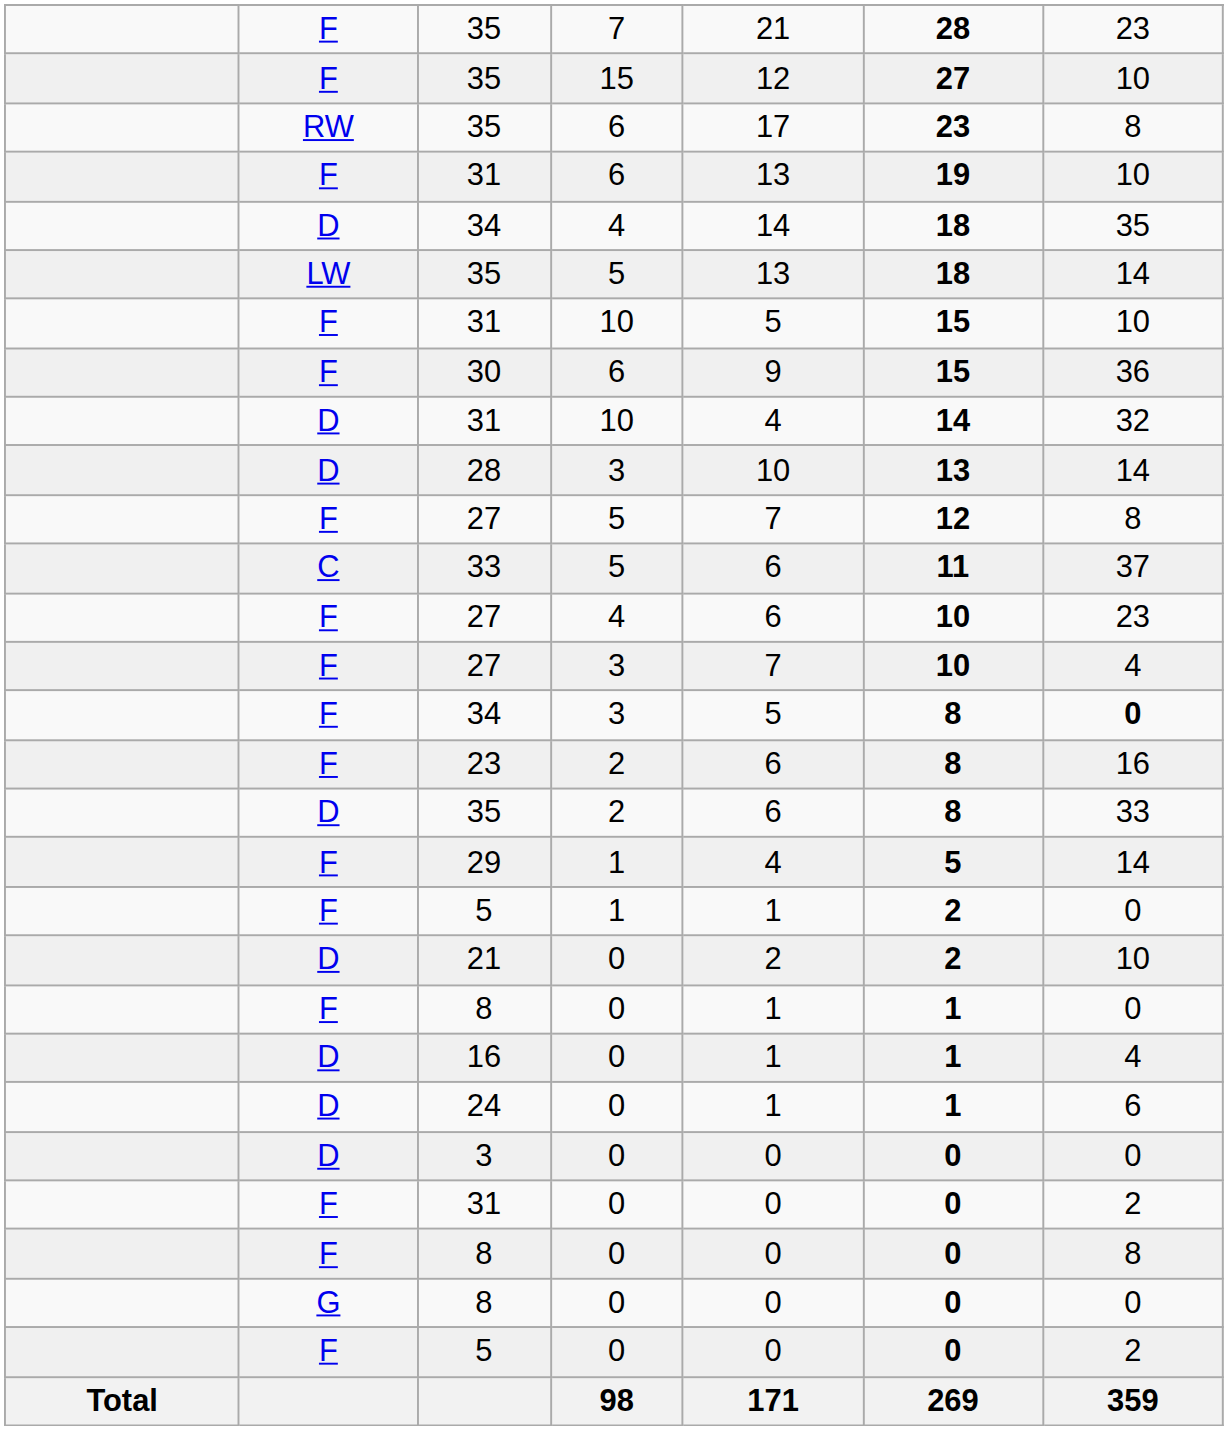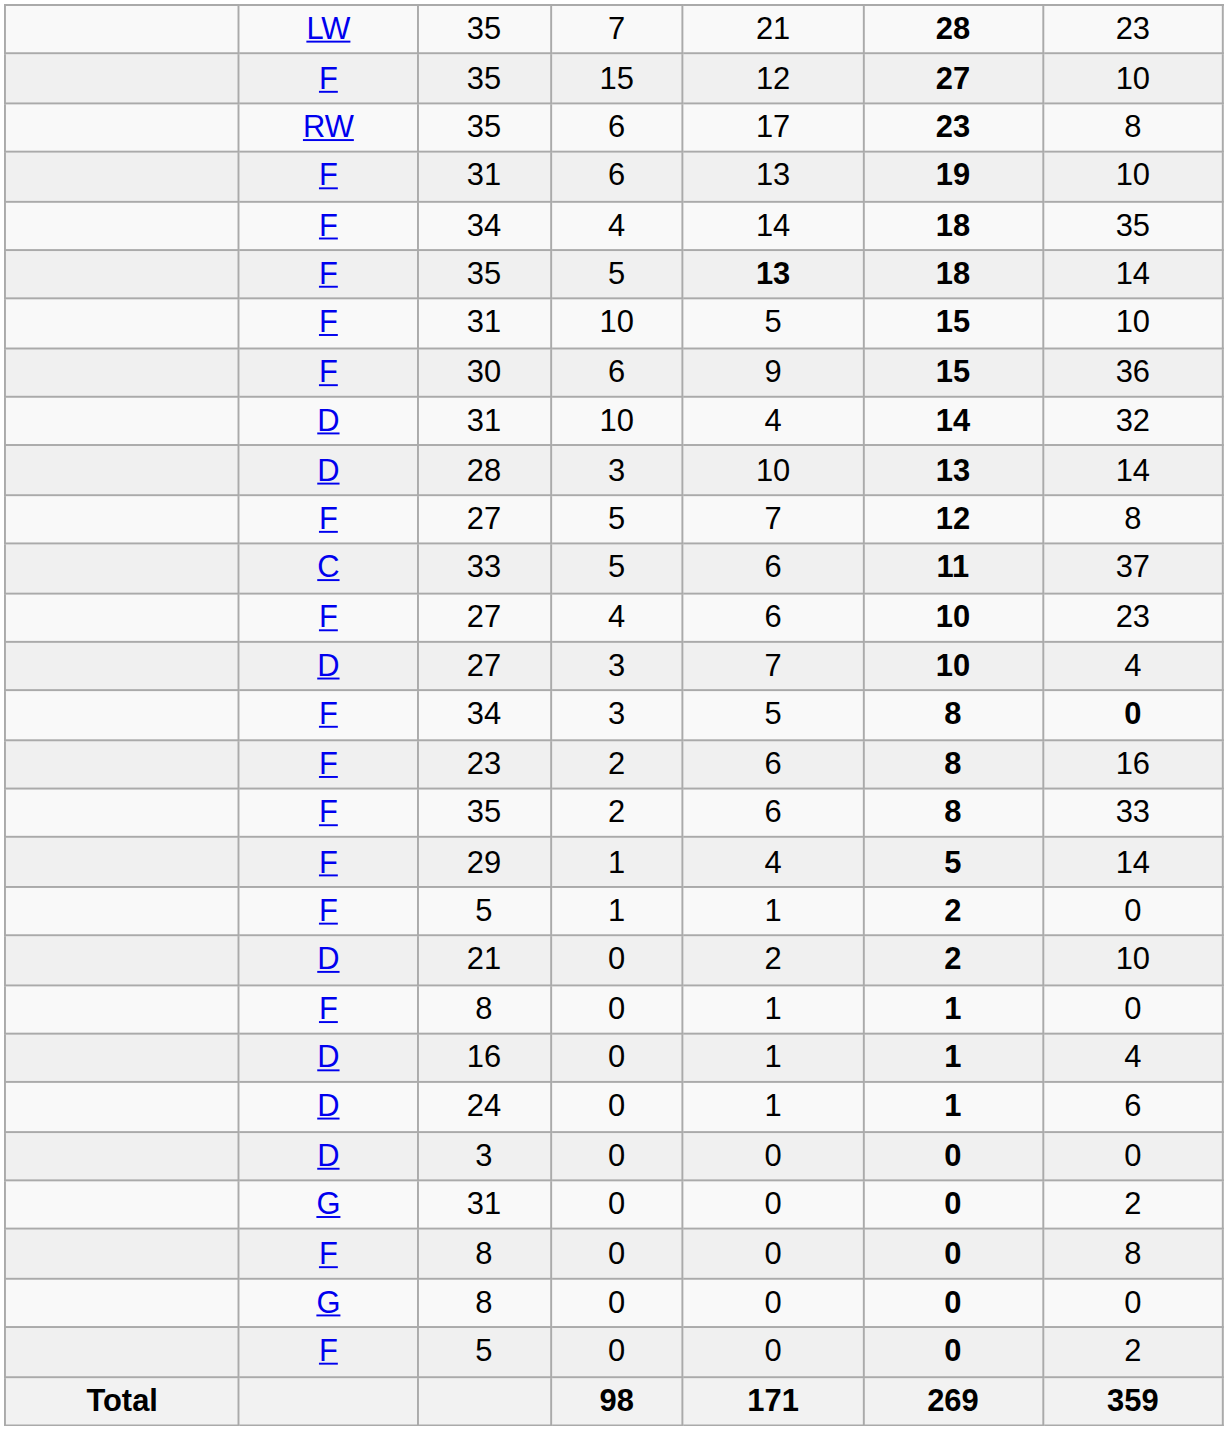 <table class="wikitable sortable" width ="50%">
 <tr align="center">
 </tr>
 <tr align="center" bgcolor="">
 <td></td>
-<td><a href='#'>F</a></td>
+<td><a href='#'>LW</a></td>
 <td>35</td>
 <td>7</td>
 <td>21</td>
 <td><strong>28</strong></td>
 <td>23</td>
 </tr>
 <tr align="center" bgcolor="f0f0f0">
 <td></td>
 <td><a href='#'>F</a></td>
 <td>35</td>
 <td>15</td>
 <td>12</td>
 <td><strong>27</strong></td>
 <td>10</td>
 </tr>
 <tr align="center" bgcolor="">
 <td></td>
 <td><a href='#'>RW</a></td>
 <td>35</td>
 <td>6</td>
 <td>17</td>
 <td><strong>23</strong></td>
 <td>8</td>
 </tr>
 <tr align="center" bgcolor="f0f0f0">
 <td></td>
 <td><a href='#'>F</a></td>
 <td>31</td>
 <td>6</td>
 <td>13</td>
 <td><strong>19</strong></td>
 <td>10</td>
 </tr>
 <tr align="center" bgcolor="">
 <td></td>
-<td><a href='#'>D</a></td>
+<td><a href='#'>F</a></td>
 <td>34</td>
 <td>4</td>
 <td>14</td>
 <td><strong>18</strong></td>
 <td>35</td>
 </tr>
 <tr align="center" bgcolor="f0f0f0">
 <td></td>
-<td><a href='#'>LW</a></td>
+<td><a href='#'>F</a></td>
 <td>35</td>
 <td>5</td>
-<td>13</td>
+<td><strong>13</strong></td>
 <td><strong>18</strong></td>
 <td>14</td>
 </tr>
 <tr align="center" bgcolor="">
 <td></td>
 <td><a href='#'>F</a></td>
 <td>31</td>
 <td>10</td>
 <td>5</td>
 <td><strong>15</strong></td>
 <td>10</td>
 </tr>
 <tr align="center" bgcolor="f0f0f0">
 <td></td>
 <td><a href='#'>F</a></td>
 <td>30</td>
 <td>6</td>
 <td>9</td>
 <td><strong>15</strong></td>
 <td>36</td>
 </tr>
 <tr align="center" bgcolor="">
 <td></td>
 <td><a href='#'>D</a></td>
 <td>31</td>
 <td>10</td>
 <td>4</td>
 <td><strong>14</strong></td>
 <td>32</td>
 </tr>
 <tr align="center" bgcolor="f0f0f0">
 <td></td>
 <td><a href='#'>D</a></td>
 <td>28</td>
 <td>3</td>
 <td>10</td>
 <td><strong>13</strong></td>
 <td>14</td>
 </tr>
 <tr align="center" bgcolor="">
 <td></td>
 <td><a href='#'>F</a></td>
 <td>27</td>
 <td>5</td>
 <td>7</td>
 <td><strong>12</strong></td>
 <td>8</td>
 </tr>
 <tr align="center" bgcolor="f0f0f0">
 <td></td>
 <td><a href='#'>C</a></td>
 <td>33</td>
 <td>5</td>
 <td>6</td>
 <td><strong>11</strong></td>
 <td>37</td>
 </tr>
 <tr align="center" bgcolor="">
 <td></td>
 <td><a href='#'>F</a></td>
 <td>27</td>
 <td>4</td>
 <td>6</td>
 <td><strong>10</strong></td>
 <td>23</td>
 </tr>
 <tr align="center" bgcolor="f0f0f0">
 <td></td>
-<td><a href='#'>F</a></td>
+<td><a href='#'>D</a></td>
 <td>27</td>
 <td>3</td>
 <td>7</td>
 <td><strong>10</strong></td>
 <td>4</td>
 </tr>
 <tr align="center" bgcolor="">
 <td></td>
 <td><a href='#'>F</a></td>
 <td>34</td>
 <td>3</td>
 <td>5</td>
 <td><strong>8</strong></td>
 <td><strong>0</strong></td>
 </tr>
 <tr align="center" bgcolor="f0f0f0">
 <td></td>
 <td><a href='#'>F</a></td>
 <td>23</td>
 <td>2</td>
 <td>6</td>
 <td><strong>8</strong></td>
 <td>16</td>
 </tr>
 <tr align="center" bgcolor="">
 <td></td>
-<td><a href='#'>D</a></td>
+<td><a href='#'>F</a></td>
 <td>35</td>
 <td>2</td>
 <td>6</td>
 <td><strong>8</strong></td>
 <td>33</td>
 </tr>
 <tr align="center" bgcolor="f0f0f0">
 <td></td>
 <td><a href='#'>F</a></td>
 <td>29</td>
 <td>1</td>
 <td>4</td>
 <td><strong>5</strong></td>
 <td>14</td>
 </tr>
 <tr align="center" bgcolor="">
 <td></td>
 <td><a href='#'>F</a></td>
 <td>5</td>
 <td>1</td>
 <td>1</td>
 <td><strong>2</strong></td>
 <td>0</td>
 </tr>
 <tr align="center" bgcolor="f0f0f0">
 <td></td>
 <td><a href='#'>D</a></td>
 <td>21</td>
 <td>0</td>
 <td>2</td>
 <td><strong>2</strong></td>
 <td>10</td>
 </tr>
 <tr align="center" bgcolor="">
 <td></td>
 <td><a href='#'>F</a></td>
 <td>8</td>
 <td>0</td>
 <td>1</td>
 <td><strong>1</strong></td>
 <td>0</td>
 </tr>
 <tr align="center" bgcolor="f0f0f0">
 <td></td>
 <td><a href='#'>D</a></td>
 <td>16</td>
 <td>0</td>
 <td>1</td>
 <td><strong>1</strong></td>
 <td>4</td>
 </tr>
 <tr align="center" bgcolor="">
 <td></td>
 <td><a href='#'>D</a></td>
 <td>24</td>
 <td>0</td>
 <td>1</td>
 <td><strong>1</strong></td>
 <td>6</td>
 </tr>
 <tr align="center" bgcolor="f0f0f0">
 <td></td>
 <td><a href='#'>D</a></td>
 <td>3</td>
 <td>0</td>
 <td>0</td>
 <td><strong>0</strong></td>
 <td>0</td>
 </tr>
 <tr align="center" bgcolor="">
 <td></td>
-<td><a href='#'>F</a></td>
+<td><a href='#'>G</a></td>
 <td>31</td>
 <td>0</td>
 <td>0</td>
 <td><strong>0</strong></td>
 <td>2</td>
 </tr>
 <tr align="center" bgcolor="f0f0f0">
 <td></td>
 <td><a href='#'>F</a></td>
 <td>8</td>
 <td>0</td>
 <td>0</td>
 <td><strong>0</strong></td>
 <td>8</td>
 </tr>
 <tr align="center" bgcolor="">
 <td></td>
 <td><a href='#'>G</a></td>
 <td>8</td>
 <td>0</td>
 <td>0</td>
 <td><strong>0</strong></td>
 <td>0</td>
 </tr>
 <tr align="center" bgcolor="f0f0f0">
 <td></td>
 <td><a href='#'>F</a></td>
 <td>5</td>
 <td>0</td>
 <td>0</td>
 <td><strong>0</strong></td>
 <td>2</td>
 </tr>
 <tr>
 <th>Total</th>
 <th></th>
 <th></th>
 <th>98</th>
 <th>171</th>
 <th>269</th>
 <th>359</th>
 </tr>
 </table>
